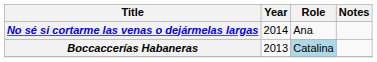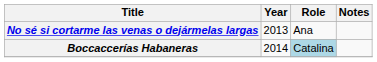 <table class="wikitable plainrowheaders sortable">
 <tr>
 <th scope="col">Title</th>
 <th scope="col">Year</th>
 <th scope="col">Role</th>
 <th scope="col" class="unsortable">Notes</th>
 </tr>
 <tr>
 <th scope=row><em><a href='#'>No sé si cortarme las venas o dejármelas largas</a></em></th>
-<td>2014</td>
+<td>2013</td>
 <td>Ana</td>
 <td></td>
 </tr>
 <tr>
 <th scope=row><em>Boccaccerías Habaneras</em></th>
-<td>2013</td>
+<td>2014</td>
 <td style="background: lightblue;">Catalina</td>
 <td></td>
 </tr>
 <tr>
 </tr>
 </table>
